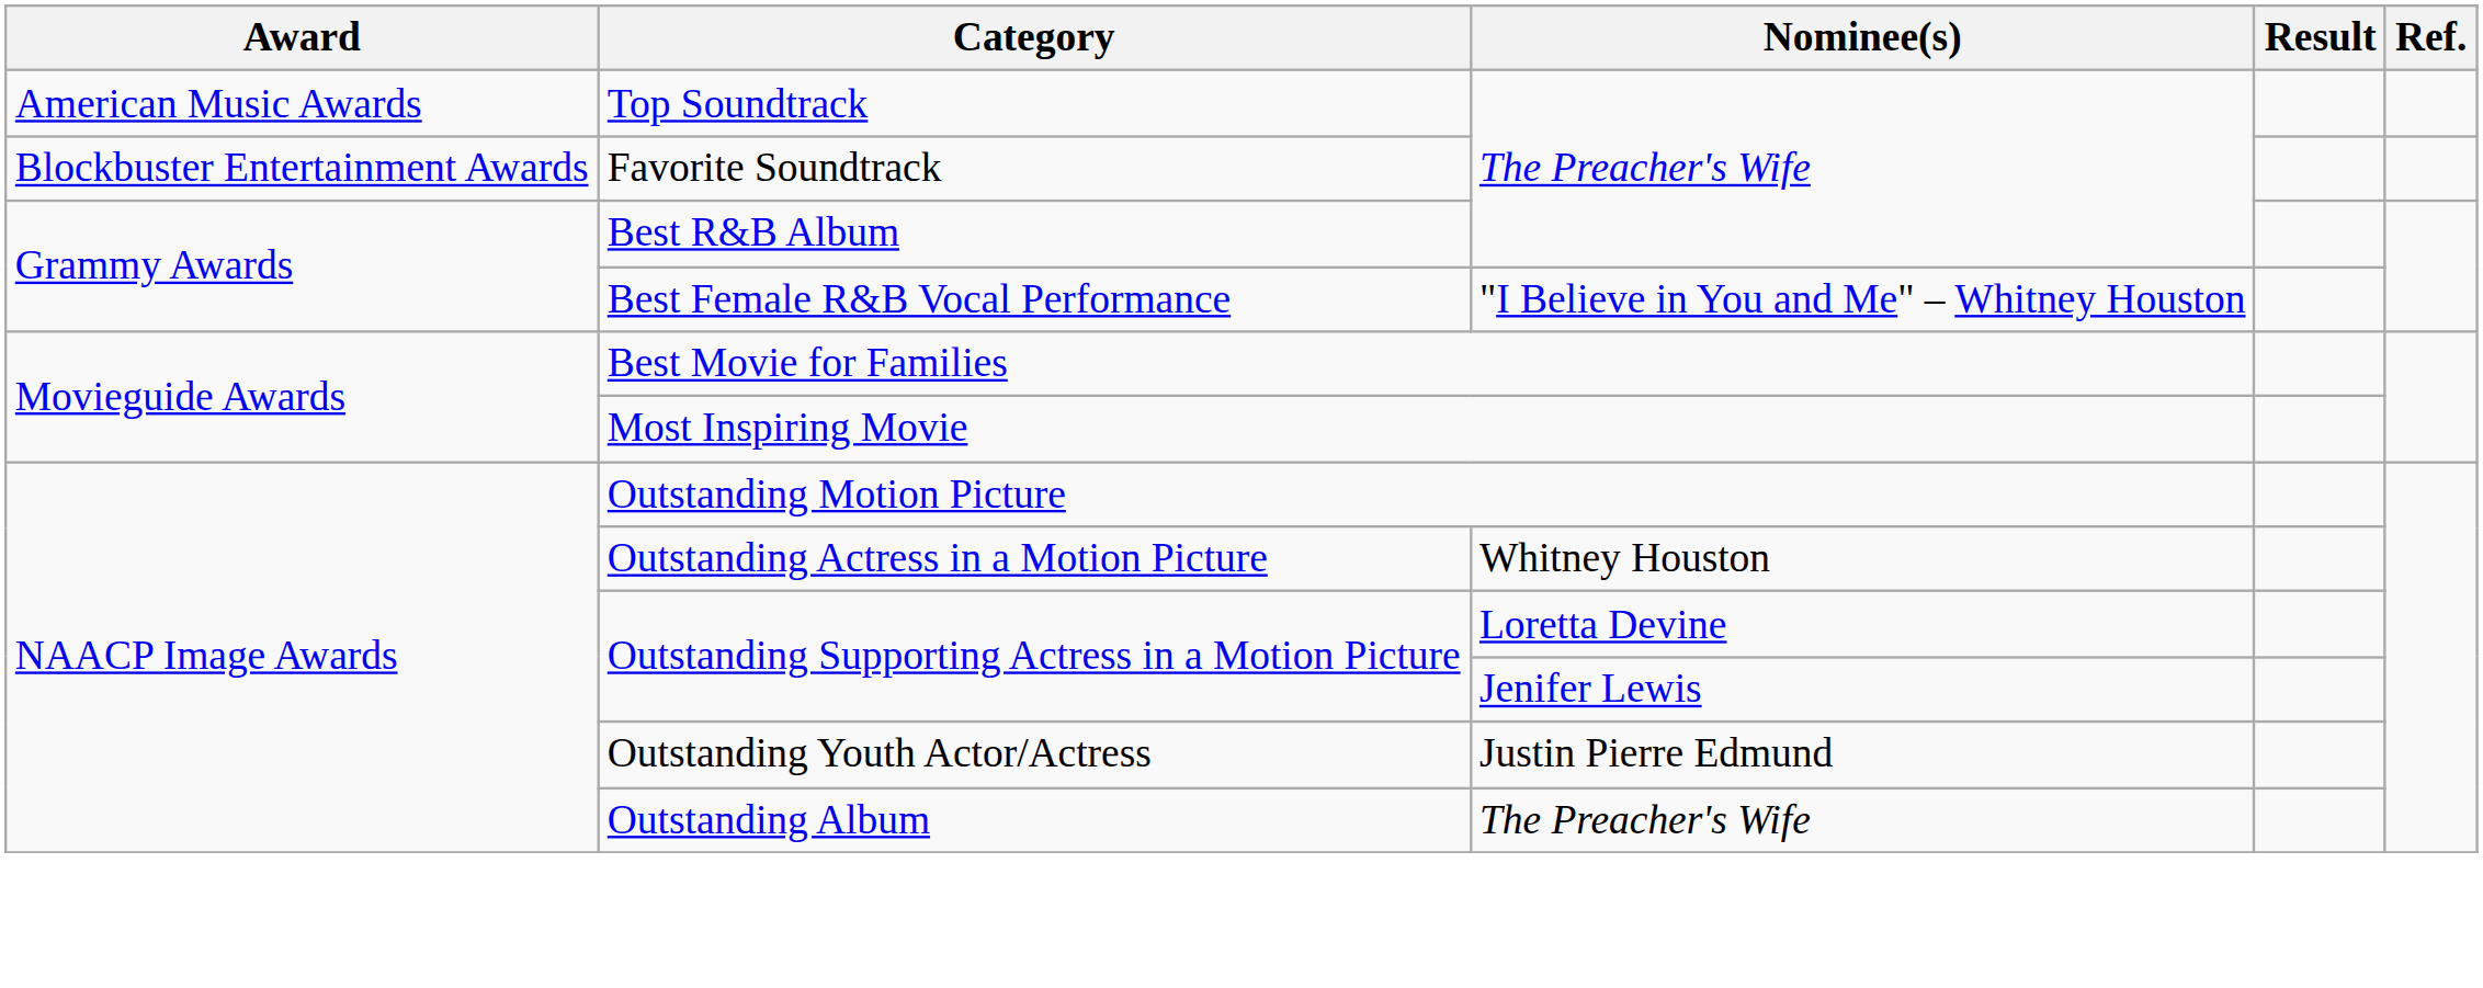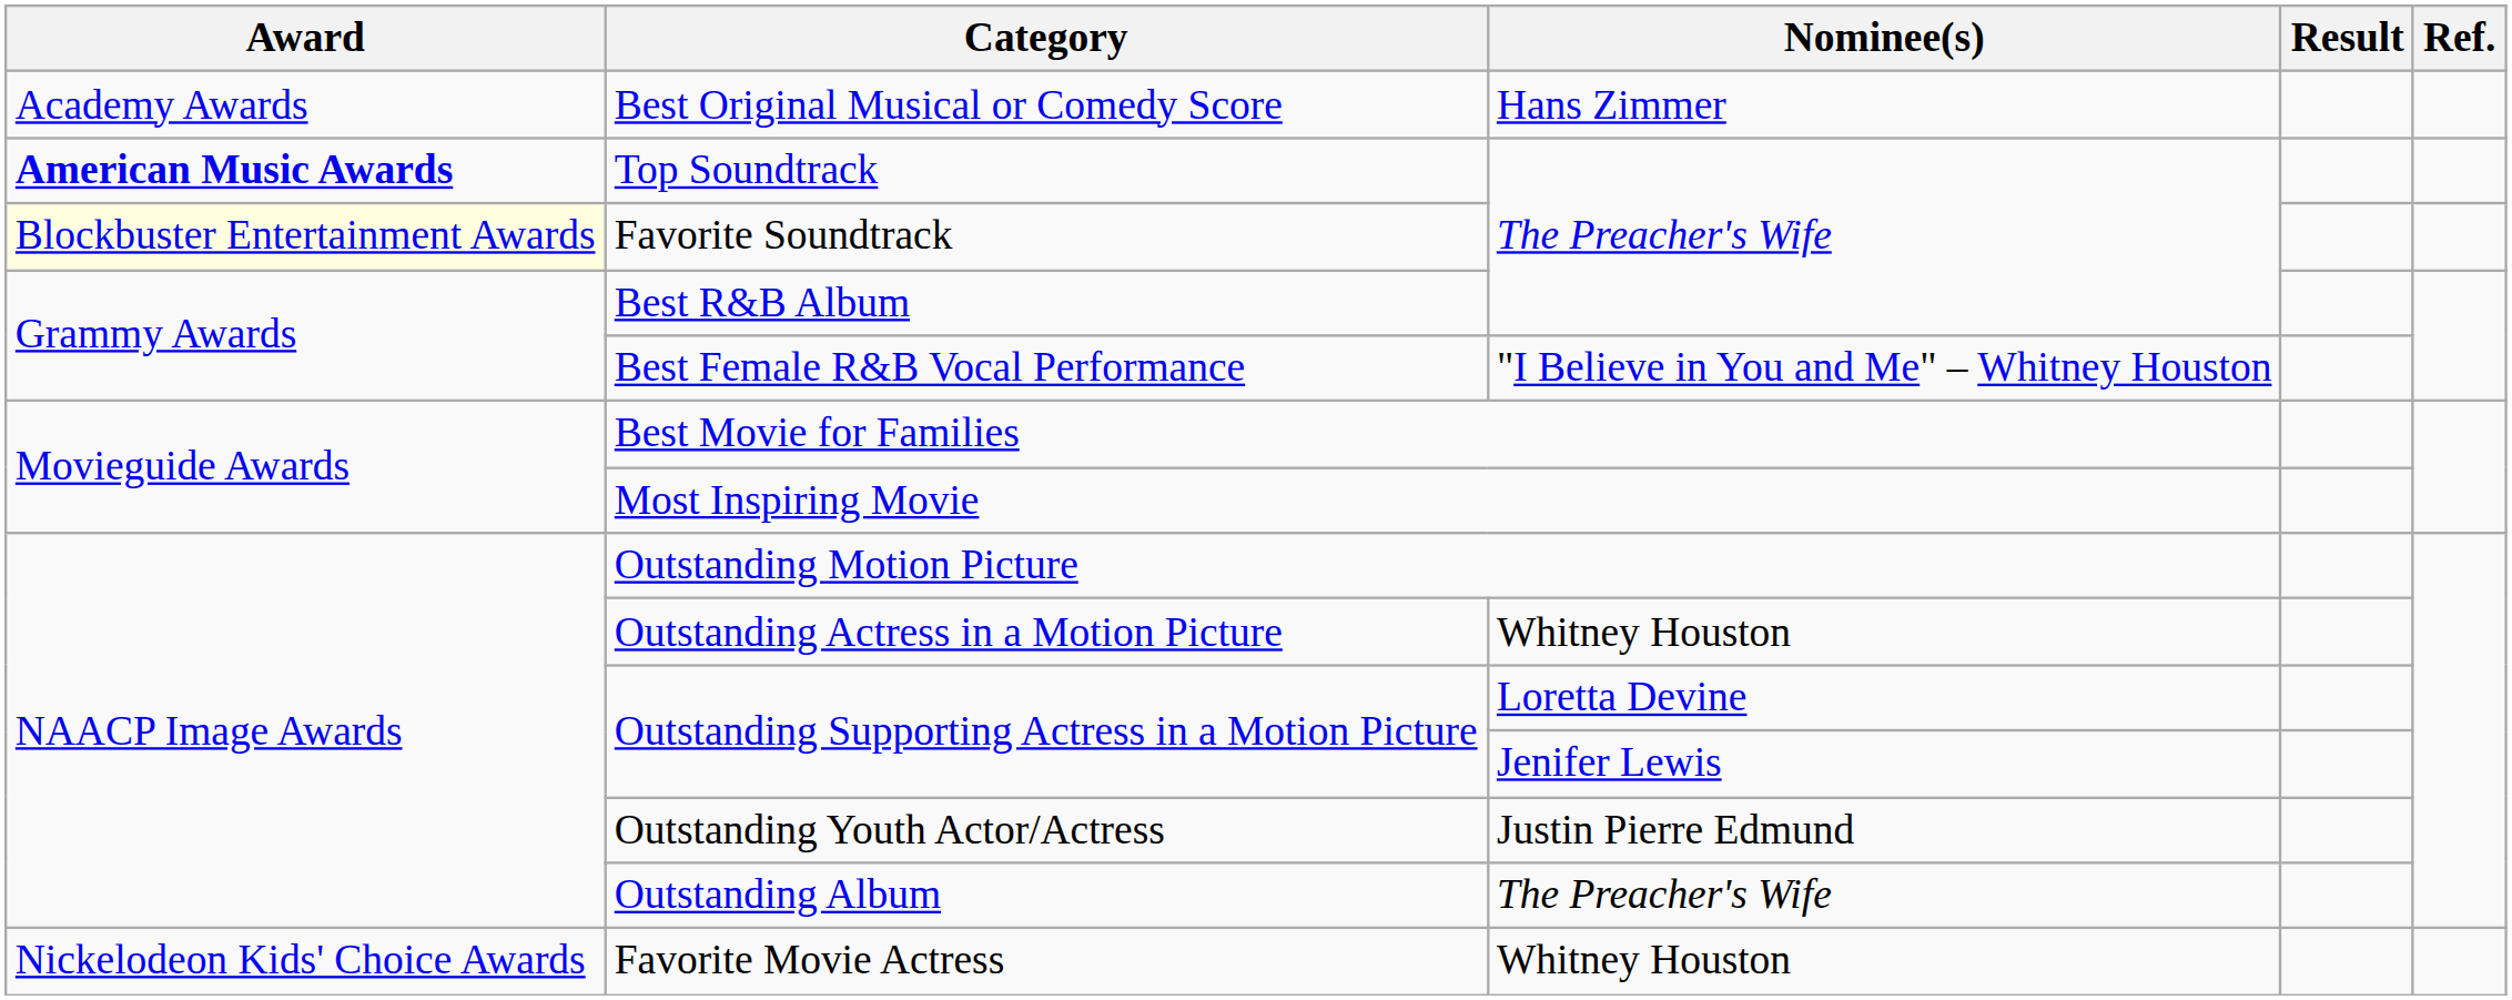 <table class="wikitable plainrowheaders">
 <tr>
 <th>Award</th>
 <th>Category</th>
 <th>Nominee(s)</th>
 <th>Result</th>
 <th>Ref.</th>
 </tr>
 <tr>
-<td><a href='#'>American Music Awards</a></td>
+<td><a href='#'>Academy Awards</a></td>
+<td><a href='#'>Best Original Musical or Comedy Score</a></td>
+<td><a href='#'>Hans Zimmer</a></td>
+<td></td>
+<td align="center"></td>
+</tr>
+<tr>
+<td><strong><a href='#'>American Music Awards</a></strong></td>
 <td><a href='#'>Top Soundtrack</a></td>
 <td rowspan="3"><em><a href='#'>The Preacher's Wife</a></em></td>
 <td></td>
 <td align="center"></td>
 </tr>
 <tr>
-<td><a href='#'>Blockbuster Entertainment Awards</a></td>
+<td style="background: lightyellow;"><a href='#'>Blockbuster Entertainment Awards</a></td>
 <td>Favorite Soundtrack</td>
 <td></td>
 <td align="center"></td>
 </tr>
 <tr>
 <td rowspan="2"><a href='#'>Grammy Awards</a></td>
 <td><a href='#'>Best R&B Album</a></td>
 <td></td>
 <td align="center" rowspan="2"></td>
 </tr>
 <tr>
 <td><a href='#'>Best Female R&B Vocal Performance</a></td>
 <td>"<a href='#'>I Believe in You and Me</a>" – <a href='#'>Whitney Houston</a></td>
 <td></td>
 </tr>
 <tr>
 <td rowspan="2"><a href='#'>Movieguide Awards</a></td>
 <td colspan="2"><a href='#'>Best Movie for Families</a></td>
 <td></td>
 <td align="center" rowspan="2"></td>
 </tr>
 <tr>
 <td colspan="2"><a href='#'>Most Inspiring Movie</a></td>
 <td></td>
 </tr>
 <tr>
 <td rowspan="6"><a href='#'>NAACP Image Awards</a></td>
 <td colspan="2"><a href='#'>Outstanding Motion Picture</a></td>
 <td></td>
 <td align="center" rowspan="6"></td>
 </tr>
 <tr>
 <td><a href='#'>Outstanding Actress in a Motion Picture</a></td>
 <td>Whitney Houston</td>
 <td></td>
 </tr>
 <tr>
 <td rowspan="2"><a href='#'>Outstanding Supporting Actress in a Motion Picture</a></td>
 <td><a href='#'>Loretta Devine</a></td>
 <td></td>
 </tr>
 <tr>
 <td><a href='#'>Jenifer Lewis</a></td>
 <td></td>
 </tr>
 <tr>
 <td>Outstanding Youth Actor/Actress</td>
 <td>Justin Pierre Edmund</td>
 <td></td>
 </tr>
 <tr>
 <td><a href='#'>Outstanding Album</a></td>
 <td><em>The Preacher's Wife</em></td>
 <td></td>
 </tr>
+<tr>
+<td><a href='#'>Nickelodeon Kids' Choice Awards</a></td>
+<td>Favorite Movie Actress</td>
+<td>Whitney Houston</td>
+<td></td>
+<td align="center"></td>
+</tr>
 </table>
